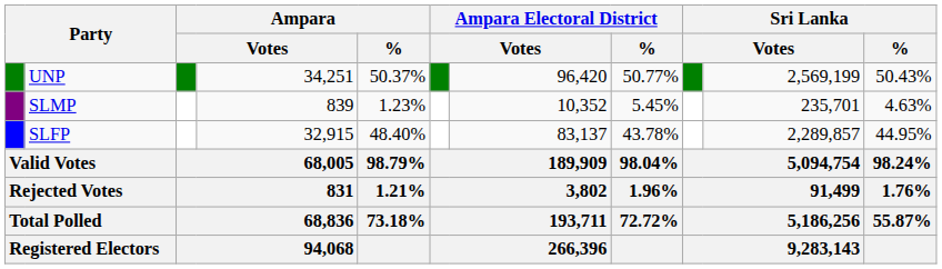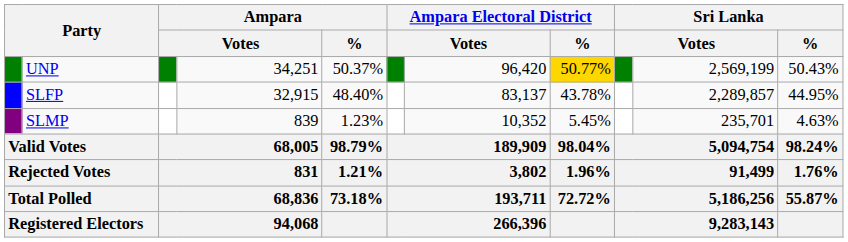 <table class="wikitable">
 <tr>
 <th colspan="2" width="144px"rowspan="2">Party</th>
 <th colspan="3" width="216px">Ampara</th>
 <th colspan="3" width="216px"><a href='#'>Ampara Electoral District</a></th>
 <th colspan="3" width="216px">Sri Lanka</th>
 </tr>
 <tr>
 <th colspan="2" width="144px">Votes</th>
 <th>%</th>
 <th colspan="2" width="144px">Votes</th>
 <th>%</th>
 <th colspan="2" width="144px">Votes</th>
 <th>%</th>
 </tr>
 <tr>
 <td style="background-color:green;" width="10px"></td>
 <td style="text-align:left;"><a href='#'>UNP</a></td>
 <td style="background-color:green;" width="10px"></td>
 <td style="text-align:right;">34,251</td>
 <td style="text-align:right;">50.37%</td>
 <td style="background-color:green;" width="10px"></td>
 <td style="text-align:right;">96,420</td>
-<td style="text-align:right;">50.77%</td>
+<td style="background: gold; text-align:right;">50.77%</td>
 <td style="background-color:green;" width="10px"></td>
 <td style="text-align:right;">2,569,199</td>
 <td style="text-align:right;">50.43%</td>
+</tr>
+<tr>
+<td style="background-color:blue;" width="10px"></td>
+<td style="text-align:left;"><a href='#'>SLFP</a></td>
+<td style="background-color:white;" width="10px"></td>
+<td style="text-align:right;">32,915</td>
+<td style="text-align:right;">48.40%</td>
+<td style="background-color:white;" width="10px"></td>
+<td style="text-align:right;">83,137</td>
+<td style="text-align:right;">43.78%</td>
+<td style="background-color:white;" width="10px"></td>
+<td style="text-align:right;">2,289,857</td>
+<td style="text-align:right;">44.95%</td>
 </tr>
 <tr>
 <td style="background-color:purple;" width="10px"></td>
 <td style="text-align:left;"><a href='#'>SLMP</a></td>
 <td style="background-color:white;" width="10px"></td>
 <td style="text-align:right;">839</td>
 <td style="text-align:right;">1.23%</td>
 <td style="background-color:white;" width="10px"></td>
 <td style="text-align:right;">10,352</td>
 <td style="text-align:right;">5.45%</td>
 <td style="background-color:white;" width="10px"></td>
 <td style="text-align:right;">235,701</td>
 <td style="text-align:right;">4.63%</td>
-</tr>
-<tr>
-<td style="background-color:blue;" width="10px"></td>
-<td style="text-align:left;"><a href='#'>SLFP</a></td>
-<td style="background-color:white;" width="10px"></td>
-<td style="text-align:right;">32,915</td>
-<td style="text-align:right;">48.40%</td>
-<td style="background-color:white;" width="10px"></td>
-<td style="text-align:right;">83,137</td>
-<td style="text-align:right;">43.78%</td>
-<td style="background-color:white;" width="10px"></td>
-<td style="text-align:right;">2,289,857</td>
-<td style="text-align:right;">44.95%</td>
 </tr>
 <tr>
 <th colspan="2" width="144px"style="text-align:left;">Valid Votes</th>
 <th style="text-align:right;"colspan="2" width="144px">68,005</th>
 <th style="text-align:right;">98.79%</th>
 <th style="text-align:right;"colspan="2" width="144px">189,909</th>
 <th style="text-align:right;">98.04%</th>
 <th style="text-align:right;"colspan="2" width="144px">5,094,754</th>
 <th style="text-align:right;">98.24%</th>
 </tr>
 <tr>
 <th colspan="2" width="144px"style="text-align:left;">Rejected Votes</th>
 <th style="text-align:right;"colspan="2" width="144px">831</th>
 <th style="text-align:right;">1.21%</th>
 <th style="text-align:right;"colspan="2" width="144px">3,802</th>
 <th style="text-align:right;">1.96%</th>
 <th style="text-align:right;"colspan="2" width="144px">91,499</th>
 <th style="text-align:right;">1.76%</th>
 </tr>
 <tr>
 <th colspan="2" width="144px"style="text-align:left;">Total Polled</th>
 <th style="text-align:right;"colspan="2" width="144px">68,836</th>
 <th style="text-align:right;">73.18%</th>
 <th style="text-align:right;"colspan="2" width="144px">193,711</th>
 <th style="text-align:right;">72.72%</th>
 <th style="text-align:right;"colspan="2" width="144px">5,186,256</th>
 <th style="text-align:right;">55.87%</th>
 </tr>
 <tr>
 <th colspan="2" width="144px"style="text-align:left;">Registered Electors</th>
 <th style="text-align:right;"colspan="2" width="144px">94,068</th>
 <th></th>
 <th style="text-align:right;"colspan="2" width="144px">266,396</th>
 <th></th>
 <th style="text-align:right;"colspan="2" width="144px">9,283,143</th>
 <th></th>
 </tr>
 </table>
